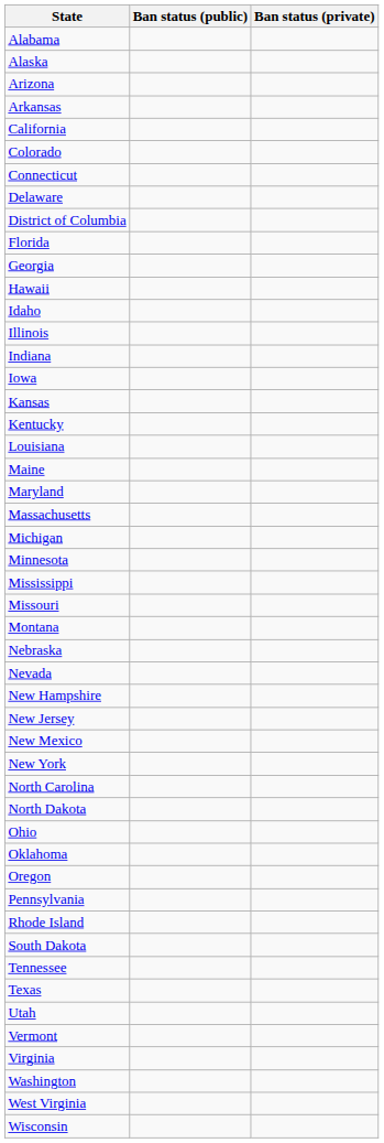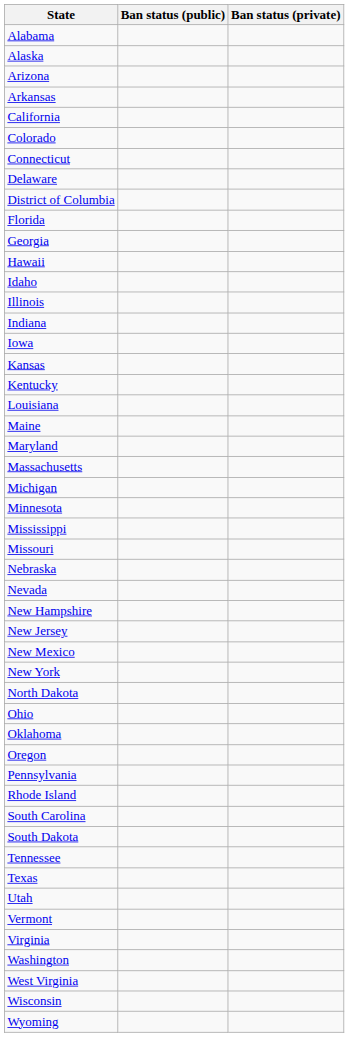 <table class="wikitable sortable">
 <tr>
 <th>State</th>
 <th>Ban status (public)</th>
 <th>Ban status (private)</th>
 </tr>
 <tr>
 <td><a href='#'>Alabama</a></td>
 <td></td>
 <td></td>
 </tr>
 <tr>
 <td><a href='#'>Alaska</a></td>
 <td></td>
 <td></td>
 </tr>
 <tr>
 <td><a href='#'>Arizona</a></td>
 <td></td>
 <td></td>
 </tr>
 <tr>
 <td><a href='#'>Arkansas</a></td>
 <td></td>
 <td></td>
 </tr>
 <tr>
 <td><a href='#'>California</a></td>
 <td></td>
 <td></td>
 </tr>
 <tr>
 <td><a href='#'>Colorado</a></td>
 <td></td>
 <td></td>
 </tr>
 <tr>
 <td><a href='#'>Connecticut</a></td>
 <td></td>
 <td></td>
 </tr>
 <tr>
 <td><a href='#'>Delaware</a></td>
 <td></td>
 <td></td>
 </tr>
 <tr>
 <td><a href='#'>District of Columbia</a></td>
 <td></td>
 <td></td>
 </tr>
 <tr>
 <td><a href='#'>Florida</a></td>
 <td></td>
 <td></td>
 </tr>
 <tr>
 <td><a href='#'>Georgia</a></td>
 <td></td>
 <td></td>
 </tr>
 <tr>
 <td><a href='#'>Hawaii</a></td>
 <td></td>
 <td></td>
 </tr>
 <tr>
 <td><a href='#'>Idaho</a></td>
 <td></td>
 <td></td>
 </tr>
 <tr>
 <td><a href='#'>Illinois</a></td>
 <td></td>
 <td></td>
 </tr>
 <tr>
 <td><a href='#'>Indiana</a></td>
 <td></td>
 <td></td>
 </tr>
 <tr>
 <td><a href='#'>Iowa</a></td>
 <td></td>
 <td></td>
 </tr>
 <tr>
 <td><a href='#'>Kansas</a></td>
 <td></td>
 <td></td>
 </tr>
 <tr>
 <td><a href='#'>Kentucky</a></td>
 <td></td>
 <td></td>
 </tr>
 <tr>
 <td><a href='#'>Louisiana</a></td>
 <td></td>
 <td></td>
 </tr>
 <tr>
 <td><a href='#'>Maine</a></td>
 <td></td>
 <td></td>
 </tr>
 <tr>
 <td><a href='#'>Maryland</a></td>
 <td></td>
 <td></td>
 </tr>
 <tr>
 <td><a href='#'>Massachusetts</a></td>
 <td></td>
 <td></td>
 </tr>
 <tr>
 <td><a href='#'>Michigan</a></td>
 <td></td>
 <td></td>
 </tr>
 <tr>
 <td><a href='#'>Minnesota</a></td>
 <td></td>
 <td></td>
 </tr>
 <tr>
 <td><a href='#'>Mississippi</a></td>
 <td></td>
 <td></td>
 </tr>
 <tr>
 <td><a href='#'>Missouri</a></td>
 <td></td>
 <td></td>
 </tr>
 <tr>
-<td><a href='#'>Montana</a></td>
-<td></td>
-<td></td>
-</tr>
-<tr>
 <td><a href='#'>Nebraska</a></td>
 <td></td>
 <td></td>
 </tr>
 <tr>
 <td><a href='#'>Nevada</a></td>
 <td></td>
 <td></td>
 </tr>
 <tr>
 <td><a href='#'>New Hampshire</a></td>
 <td></td>
 <td></td>
 </tr>
 <tr>
 <td><a href='#'>New Jersey</a></td>
 <td></td>
 <td></td>
 </tr>
 <tr>
 <td><a href='#'>New Mexico</a></td>
 <td></td>
 <td></td>
 </tr>
 <tr>
 <td><a href='#'>New York</a></td>
 <td></td>
 <td></td>
 </tr>
 <tr>
-<td><a href='#'>North Carolina</a></td>
-<td></td>
-<td></td>
-</tr>
-<tr>
 <td><a href='#'>North Dakota</a></td>
 <td></td>
 <td></td>
 </tr>
 <tr>
 <td><a href='#'>Ohio</a></td>
 <td></td>
 <td></td>
 </tr>
 <tr>
 <td><a href='#'>Oklahoma</a></td>
 <td></td>
 <td></td>
 </tr>
 <tr>
 <td><a href='#'>Oregon</a></td>
 <td></td>
 <td></td>
 </tr>
 <tr>
 <td><a href='#'>Pennsylvania</a></td>
 <td></td>
 <td></td>
 </tr>
 <tr>
 <td><a href='#'>Rhode Island</a></td>
+<td></td>
+<td></td>
+</tr>
+<tr>
+<td><a href='#'>South Carolina</a></td>
 <td></td>
 <td></td>
 </tr>
 <tr>
 <td><a href='#'>South Dakota</a></td>
 <td></td>
 <td></td>
 </tr>
 <tr>
 <td><a href='#'>Tennessee</a></td>
 <td></td>
 <td></td>
 </tr>
 <tr>
 <td><a href='#'>Texas</a></td>
 <td></td>
 <td></td>
 </tr>
 <tr>
 <td><a href='#'>Utah</a></td>
 <td></td>
 <td></td>
 </tr>
 <tr>
 <td><a href='#'>Vermont</a></td>
 <td></td>
 <td></td>
 </tr>
 <tr>
 <td><a href='#'>Virginia</a></td>
 <td></td>
 <td></td>
 </tr>
 <tr>
 <td><a href='#'>Washington</a></td>
 <td></td>
 <td></td>
 </tr>
 <tr>
 <td><a href='#'>West Virginia</a></td>
 <td></td>
 <td></td>
 </tr>
 <tr>
 <td><a href='#'>Wisconsin</a></td>
 <td></td>
 <td></td>
 </tr>
+<tr>
+<td><a href='#'>Wyoming</a></td>
+<td></td>
+<td></td>
+</tr>
 </table>
